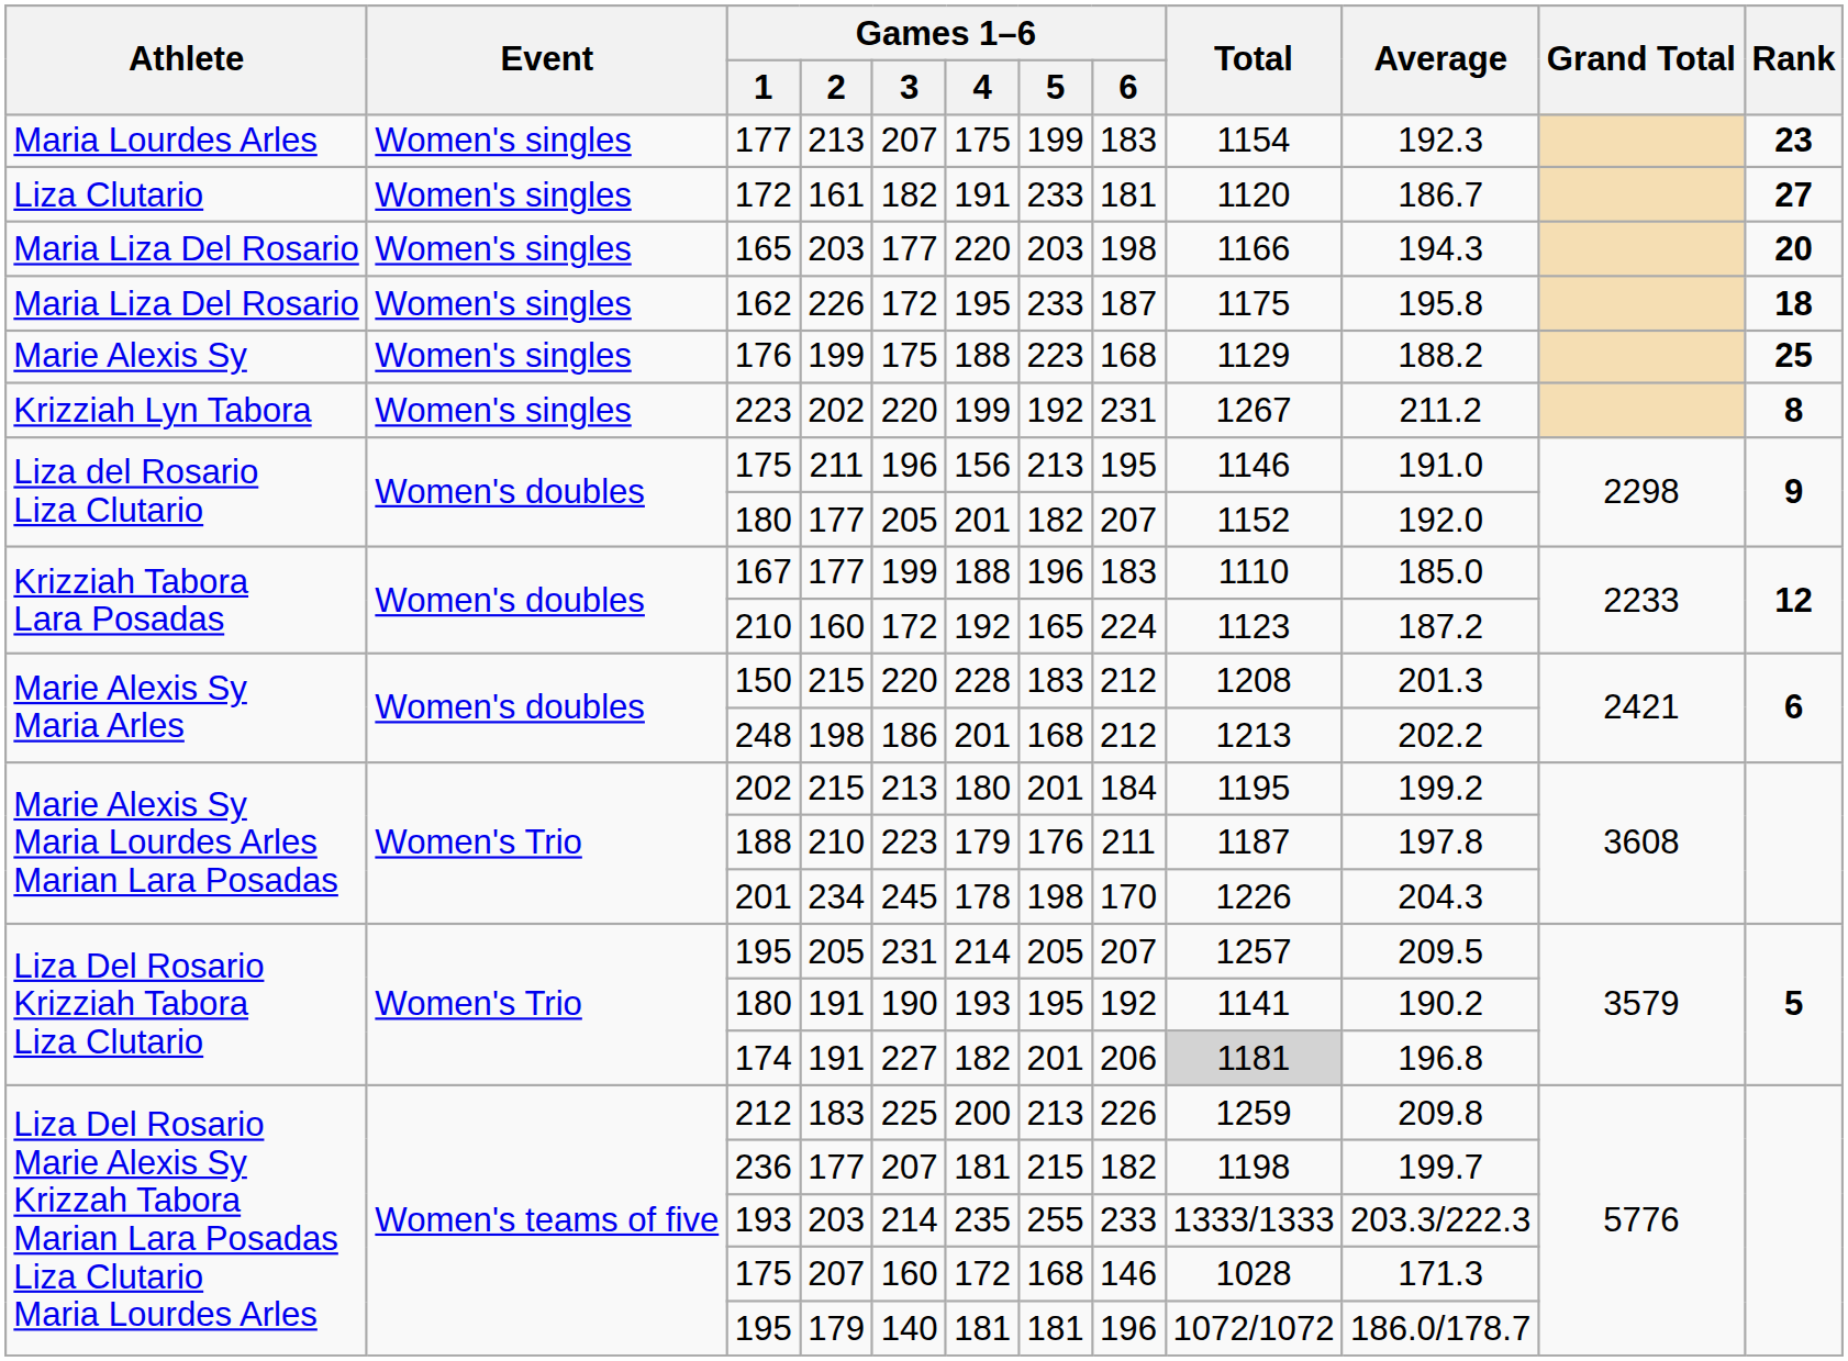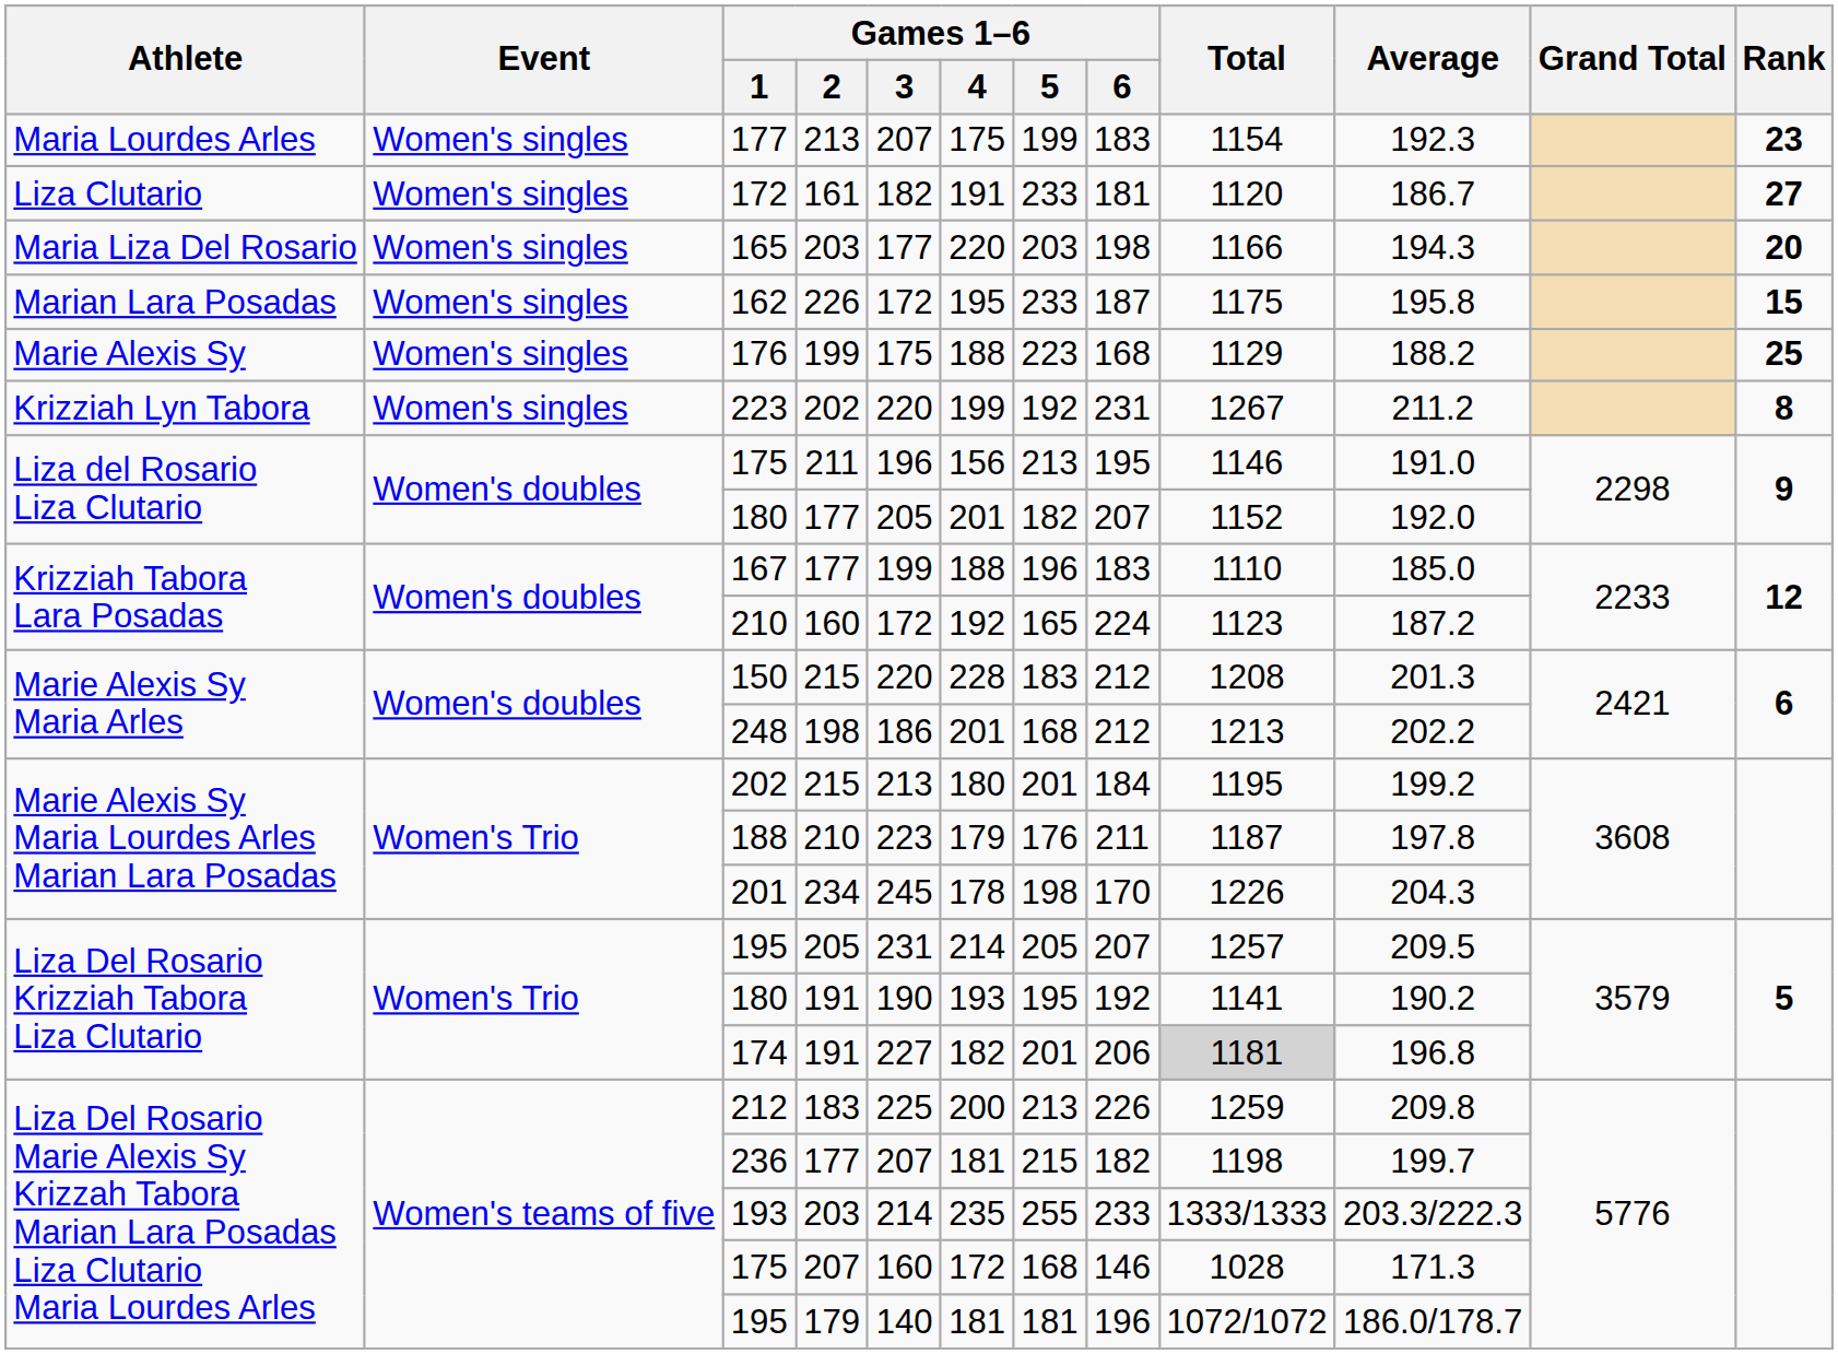 <table class="wikitable" style="font-size:90%;">
 <tr>
 <th rowspan=2>Athlete</th>
 <th rowspan=2>Event</th>
 <th colspan=6>Games 1–6</th>
 <th rowspan=2>Total</th>
 <th rowspan=2>Average</th>
 <th rowspan=2>Grand Total</th>
 <th rowspan=2>Rank</th>
 </tr>
 <tr>
 <th>1</th>
 <th>2</th>
 <th>3</th>
 <th>4</th>
 <th>5</th>
 <th>6</th>
 </tr>
 <tr>
 <td><a href='#'>Maria Lourdes Arles</a></td>
 <td><a href='#'>Women's singles</a></td>
 <td align=center>177</td>
 <td align=center>213</td>
 <td align=center>207</td>
 <td align=center>175</td>
 <td align=center>199</td>
 <td align=center>183</td>
 <td align=center>1154</td>
 <td align=center>192.3</td>
 <td style="text-align:center; background:wheat;"></td>
 <td align=center><strong>23</strong></td>
 </tr>
 <tr>
 <td><a href='#'>Liza Clutario</a></td>
 <td><a href='#'>Women's singles</a></td>
 <td align=center>172</td>
 <td align=center>161</td>
 <td align=center>182</td>
 <td align=center>191</td>
 <td align=center>233</td>
 <td align=center>181</td>
 <td align=center>1120</td>
 <td align=center>186.7</td>
 <td style="text-align:center; background:wheat;"></td>
 <td align=center><strong>27</strong></td>
 </tr>
 <tr>
 <td><a href='#'>Maria Liza Del Rosario</a></td>
 <td><a href='#'>Women's singles</a></td>
 <td align=center>165</td>
 <td align=center>203</td>
 <td align=center>177</td>
 <td align=center>220</td>
 <td align=center>203</td>
 <td align=center>198</td>
 <td align=center>1166</td>
 <td align=center>194.3</td>
 <td style="text-align:center; background:wheat;"></td>
 <td align=center><strong>20</strong></td>
 </tr>
 <tr>
-<td><a href='#'>Maria Liza Del Rosario</a></td>
+<td><a href='#'>Marian Lara Posadas</a></td>
 <td><a href='#'>Women's singles</a></td>
 <td align=center>162</td>
 <td align=center>226</td>
 <td align=center>172</td>
 <td align=center>195</td>
 <td align=center>233</td>
 <td align=center>187</td>
 <td align=center>1175</td>
 <td align=center>195.8</td>
 <td style="text-align:center; background:wheat;"></td>
-<td align=center><strong>18</strong></td>
+<td align=center><strong>15</strong></td>
 </tr>
 <tr>
 <td><a href='#'>Marie Alexis Sy</a></td>
 <td><a href='#'>Women's singles</a></td>
 <td align=center>176</td>
 <td align=center>199</td>
 <td align=center>175</td>
 <td align=center>188</td>
 <td align=center>223</td>
 <td align=center>168</td>
 <td align=center>1129</td>
 <td align=center>188.2</td>
 <td style="text-align:center; background:wheat;"></td>
 <td align=center><strong>25</strong></td>
 </tr>
 <tr>
 <td><a href='#'>Krizziah Lyn Tabora</a></td>
 <td><a href='#'>Women's singles</a></td>
 <td align=center>223</td>
 <td align=center>202</td>
 <td align=center>220</td>
 <td align=center>199</td>
 <td align=center>192</td>
 <td align=center>231</td>
 <td align=center>1267</td>
 <td align=center>211.2</td>
 <td style="text-align:center; background:wheat;"></td>
 <td align=center><strong>8</strong></td>
 </tr>
 <tr>
 <td rowspan=2><a href='#'>Liza del Rosario</a><br><a href='#'>Liza Clutario</a></td>
 <td rowspan=2><a href='#'>Women's doubles</a></td>
 <td align=center>175</td>
 <td align=center>211</td>
 <td align=center>196</td>
 <td align=center>156</td>
 <td align=center>213</td>
 <td align=center>195</td>
 <td align=center>1146</td>
 <td align=center>191.0</td>
 <td style="text-align:center;" rowspan="2">2298</td>
 <td style="text-align:center;" rowspan="2"><strong>9</strong></td>
 </tr>
 <tr>
 <td align=center>180</td>
 <td align=center>177</td>
 <td align=center>205</td>
 <td align=center>201</td>
 <td align=center>182</td>
 <td align=center>207</td>
 <td align=center>1152</td>
 <td align=center>192.0</td>
 </tr>
 <tr>
 <td rowspan=2><a href='#'>Krizziah Tabora</a><br><a href='#'>Lara Posadas</a></td>
 <td rowspan=2><a href='#'>Women's doubles</a></td>
 <td align=center>167</td>
 <td align=center>177</td>
 <td align=center>199</td>
 <td align=center>188</td>
 <td align=center>196</td>
 <td align=center>183</td>
 <td align=center>1110</td>
 <td align=center>185.0</td>
 <td style="text-align:center;" rowspan="2">2233</td>
 <td style="text-align:center;" rowspan="2"><strong>12</strong></td>
 </tr>
 <tr>
 <td align=center>210</td>
 <td align=center>160</td>
 <td align=center>172</td>
 <td align=center>192</td>
 <td align=center>165</td>
 <td align=center>224</td>
 <td align=center>1123</td>
 <td align=center>187.2</td>
 </tr>
 <tr>
 <td rowspan=2><a href='#'>Marie Alexis Sy</a><br><a href='#'>Maria Arles</a></td>
 <td rowspan=2><a href='#'>Women's doubles</a></td>
 <td align=center>150</td>
 <td align=center>215</td>
 <td align=center>220</td>
 <td align=center>228</td>
 <td align=center>183</td>
 <td align=center>212</td>
 <td align=center>1208</td>
 <td align=center>201.3</td>
 <td style="text-align:center;" rowspan="2">2421</td>
 <td style="text-align:center;" rowspan="2"><strong>6</strong></td>
 </tr>
 <tr>
 <td align=center>248</td>
 <td align=center>198</td>
 <td align=center>186</td>
 <td align=center>201</td>
 <td align=center>168</td>
 <td align=center>212</td>
 <td align=center>1213</td>
 <td align=center>202.2</td>
 </tr>
 <tr>
 <td rowspan=3><a href='#'>Marie Alexis Sy</a><br><a href='#'>Maria Lourdes Arles</a><br><a href='#'>Marian Lara Posadas</a></td>
 <td rowspan=3><a href='#'>Women's Trio</a></td>
 <td align=center>202</td>
 <td align=center>215</td>
 <td align=center>213</td>
 <td align=center>180</td>
 <td align=center>201</td>
 <td align=center>184</td>
 <td align=center>1195</td>
 <td align=center>199.2</td>
 <td style="text-align:center;" rowspan="3">3608</td>
 <td style="text-align:center;" rowspan="3"></td>
 </tr>
 <tr>
 <td align=center>188</td>
 <td align=center>210</td>
 <td align=center>223</td>
 <td align=center>179</td>
 <td align=center>176</td>
 <td align=center>211</td>
 <td align=center>1187</td>
 <td align=center>197.8</td>
 </tr>
 <tr>
 <td align=center>201</td>
 <td align=center>234</td>
 <td align=center>245</td>
 <td align=center>178</td>
 <td align=center>198</td>
 <td align=center>170</td>
 <td align=center>1226</td>
 <td align=center>204.3</td>
 </tr>
 <tr>
 <td rowspan=3><a href='#'>Liza Del Rosario</a><br><a href='#'>Krizziah Tabora</a><br><a href='#'>Liza Clutario</a></td>
 <td rowspan=3><a href='#'>Women's Trio</a></td>
 <td align=center>195</td>
 <td align=center>205</td>
 <td align=center>231</td>
 <td align=center>214</td>
 <td align=center>205</td>
 <td align=center>207</td>
 <td align=center>1257</td>
 <td align=center>209.5</td>
 <td style="text-align:center;" rowspan="3">3579</td>
 <td style="text-align:center;" rowspan="3"><strong>5</strong></td>
 </tr>
 <tr>
 <td align=center>180</td>
 <td align=center>191</td>
 <td align=center>190</td>
 <td align=center>193</td>
 <td align=center>195</td>
 <td align=center>192</td>
 <td align=center>1141</td>
 <td align=center>190.2</td>
 </tr>
 <tr>
 <td align=center>174</td>
 <td align=center>191</td>
 <td align=center>227</td>
 <td align=center>182</td>
 <td align=center>201</td>
 <td align=center>206</td>
 <td align=center style="background: lightgrey;">1181</td>
 <td align=center>196.8</td>
 </tr>
 <tr>
 <td rowspan=6><a href='#'>Liza Del Rosario</a><br><a href='#'>Marie Alexis Sy</a><br><a href='#'>Krizzah Tabora</a><br><a href='#'>Marian Lara Posadas</a><br><a href='#'>Liza Clutario</a><br><a href='#'>Maria Lourdes Arles</a></td>
 <td rowspan=6><a href='#'>Women's teams of five</a></td>
 <td align=center>212</td>
 <td align=center>183</td>
 <td align=center>225</td>
 <td align=center>200</td>
 <td align=center>213</td>
 <td align=center>226</td>
 <td align=center>1259</td>
 <td align=center>209.8</td>
 <td style="text-align:center;" rowspan="6">5776</td>
 <td style="text-align:center;" rowspan="6"></td>
 </tr>
 <tr>
 <td align=center>236</td>
 <td align=center>177</td>
 <td align=center>207</td>
 <td align=center>181</td>
 <td align=center>215</td>
 <td align=center>182</td>
 <td align=center>1198</td>
 <td align=center>199.7</td>
 </tr>
 <tr>
 <td align=center>193</td>
 <td align=center>203</td>
 <td align=center>214</td>
 <td align=center>235</td>
 <td align=center>255</td>
 <td align=center>233</td>
 <td align=center>1333/1333</td>
 <td align=center>203.3/222.3</td>
 </tr>
 <tr>
 <td align=center>175</td>
 <td align=center>207</td>
 <td align=center>160</td>
 <td align=center>172</td>
 <td align=center>168</td>
 <td align=center>146</td>
 <td align=center>1028</td>
 <td align=center>171.3</td>
 </tr>
 <tr>
 <td align=center>195</td>
 <td align=center>179</td>
 <td align=center>140</td>
 <td align=center>181</td>
 <td align=center>181</td>
 <td align=center>196</td>
 <td align=center>1072/1072</td>
 <td align=center>186.0/178.7</td>
 </tr>
 </table>
